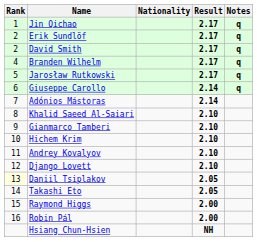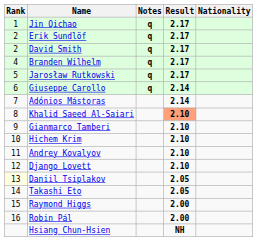 <table class="wikitable sortable" style="text-align:center">
 <tr>
 <th>Rank</th>
 <th>Name</th>
+<th>Notes</th>
+<th>Result</th>
 <th>Nationality</th>
-<th>Result</th>
-<th>Notes</th>
 </tr>
 <tr bgcolor=ddffdd>
 <td>1</td>
 <td align=left><a href='#'>Jin Qichao</a></td>
+<td><strong>q</strong></td>
+<td><strong>2.17</strong></td>
 <td align=left></td>
-<td><strong>2.17</strong></td>
-<td><strong>q</strong></td>
 </tr>
 <tr bgcolor=ddffdd>
 <td>2</td>
 <td align=left><a href='#'>Erik Sundlöf</a></td>
+<td><strong>q</strong></td>
+<td><strong>2.17</strong></td>
 <td align=left></td>
-<td><strong>2.17</strong></td>
-<td><strong>q</strong></td>
 </tr>
 <tr bgcolor=ddffdd>
 <td>2</td>
 <td align=left><a href='#'>David Smith</a></td>
+<td><strong>q</strong></td>
+<td><strong>2.17</strong></td>
 <td align=left></td>
-<td><strong>2.17</strong></td>
-<td><strong>q</strong></td>
 </tr>
 <tr bgcolor=ddffdd>
 <td>4</td>
 <td align=left><a href='#'>Branden Wilhelm</a></td>
+<td><strong>q</strong></td>
+<td><strong>2.17</strong></td>
 <td align=left></td>
-<td><strong>2.17</strong></td>
-<td><strong>q</strong></td>
 </tr>
 <tr bgcolor=ddffdd>
 <td>5</td>
 <td align=left><a href='#'>Jarosław Rutkowski</a></td>
+<td><strong>q</strong></td>
+<td><strong>2.17</strong></td>
 <td align=left></td>
-<td><strong>2.17</strong></td>
-<td><strong>q</strong></td>
 </tr>
 <tr bgcolor=ddffdd>
 <td>6</td>
 <td align=left><a href='#'>Giuseppe Carollo</a></td>
+<td><strong>q</strong></td>
+<td><strong>2.14</strong></td>
 <td align=left></td>
-<td><strong>2.14</strong></td>
-<td><strong>q</strong></td>
 </tr>
 <tr>
 <td>7</td>
 <td align=left><a href='#'>Adónios Mástoras</a></td>
+<td></td>
+<td><strong>2.14</strong></td>
 <td align=left></td>
-<td><strong>2.14</strong></td>
-<td></td>
 </tr>
 <tr>
 <td>8</td>
 <td align=left><a href='#'>Khalid Saeed Al-Saiari</a></td>
+<td></td>
+<td style="background: lightsalmon;"><strong>2.10</strong></td>
 <td align=left></td>
-<td><strong>2.10</strong></td>
-<td></td>
 </tr>
 <tr>
 <td>9</td>
 <td align=left><a href='#'>Gianmarco Tamberi</a></td>
+<td></td>
+<td><strong>2.10</strong></td>
 <td align=left></td>
-<td><strong>2.10</strong></td>
-<td></td>
 </tr>
 <tr>
 <td>10</td>
 <td align=left><a href='#'>Hichem Krim</a></td>
+<td></td>
+<td><strong>2.10</strong></td>
 <td align=left></td>
-<td><strong>2.10</strong></td>
-<td></td>
 </tr>
 <tr>
 <td>11</td>
 <td align=left><a href='#'>Andrey Kovalyov</a></td>
+<td></td>
+<td><strong>2.10</strong></td>
 <td align=left></td>
-<td><strong>2.10</strong></td>
-<td></td>
 </tr>
 <tr>
 <td>12</td>
 <td align=left><a href='#'>Django Lovett</a></td>
+<td></td>
+<td><strong>2.10</strong></td>
 <td align=left></td>
-<td><strong>2.10</strong></td>
-<td></td>
 </tr>
 <tr>
 <td style="background: lightyellow;">13</td>
 <td align=left><a href='#'>Daniil Tsiplakov</a></td>
+<td></td>
+<td><strong>2.05</strong></td>
 <td align=left></td>
-<td><strong>2.05</strong></td>
-<td></td>
 </tr>
 <tr>
 <td>14</td>
 <td align=left><a href='#'>Takashi Eto</a></td>
+<td></td>
+<td><strong>2.05</strong></td>
 <td align=left></td>
-<td><strong>2.05</strong></td>
-<td></td>
 </tr>
 <tr>
 <td>15</td>
 <td align=left><a href='#'>Raymond Higgs</a></td>
+<td></td>
+<td><strong>2.00</strong></td>
 <td align=left></td>
-<td><strong>2.00</strong></td>
-<td></td>
 </tr>
 <tr>
 <td>16</td>
 <td align=left><a href='#'>Robin Pál</a></td>
+<td></td>
+<td><strong>2.00</strong></td>
 <td align=left></td>
-<td><strong>2.00</strong></td>
-<td></td>
 </tr>
 <tr>
 <td></td>
 <td align=left><a href='#'>Hsiang Chun-Hsien</a></td>
+<td></td>
+<td><strong>NH</strong></td>
 <td align=left></td>
-<td><strong>NH</strong></td>
-<td></td>
 </tr>
 </table>
